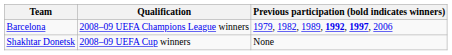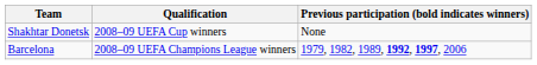 <table class="wikitable">
 <tr>
 <th>Team</th>
 <th>Qualification</th>
 <th>Previous participation (bold indicates winners)</th>
 </tr>
 <tr>
+<td> <a href='#'>Shakhtar Donetsk</a></td>
+<td><a href='#'>2008–09 UEFA Cup</a> winners</td>
+<td>None</td>
+</tr>
+<tr>
 <td> <a href='#'>Barcelona</a></td>
 <td><a href='#'>2008–09 UEFA Champions League</a> winners</td>
 <td><a href='#'>1979</a>, <a href='#'>1982</a>, <a href='#'>1989</a>, <strong><a href='#'>1992</a></strong>, <strong><a href='#'>1997</a></strong>, <a href='#'>2006</a></td>
 </tr>
-<tr>
-<td> <a href='#'>Shakhtar Donetsk</a></td>
-<td><a href='#'>2008–09 UEFA Cup</a> winners</td>
-<td>None</td>
-</tr>
 </table>
